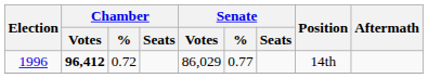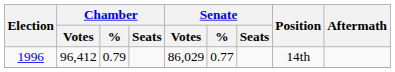 <table class="wikitable" style=text-align:center>
 <tr>
 <th rowspan="2">Election</th>
 <th colspan="3"><a href='#'>Chamber</a></th>
 <th colspan="3"><a href='#'>Senate</a></th>
 <th rowspan="2">Position</th>
 <th rowspan="2">Aftermath</th>
 </tr>
 <tr>
 <th>Votes</th>
 <th>%</th>
 <th>Seats</th>
 <th>Votes</th>
 <th>%</th>
 <th>Seats</th>
 </tr>
 <tr>
 <td><a href='#'>1996</a></td>
-<td><strong>96,412</strong></td>
-<td>0.72</td>
+<td>96,412</td>
+<td>0.79</td>
 <td></td>
 <td>86,029</td>
 <td>0.77</td>
 <td></td>
 <td>14th</td>
 <td></td>
 </tr>
 <tr>
 </tr>
 </table>
